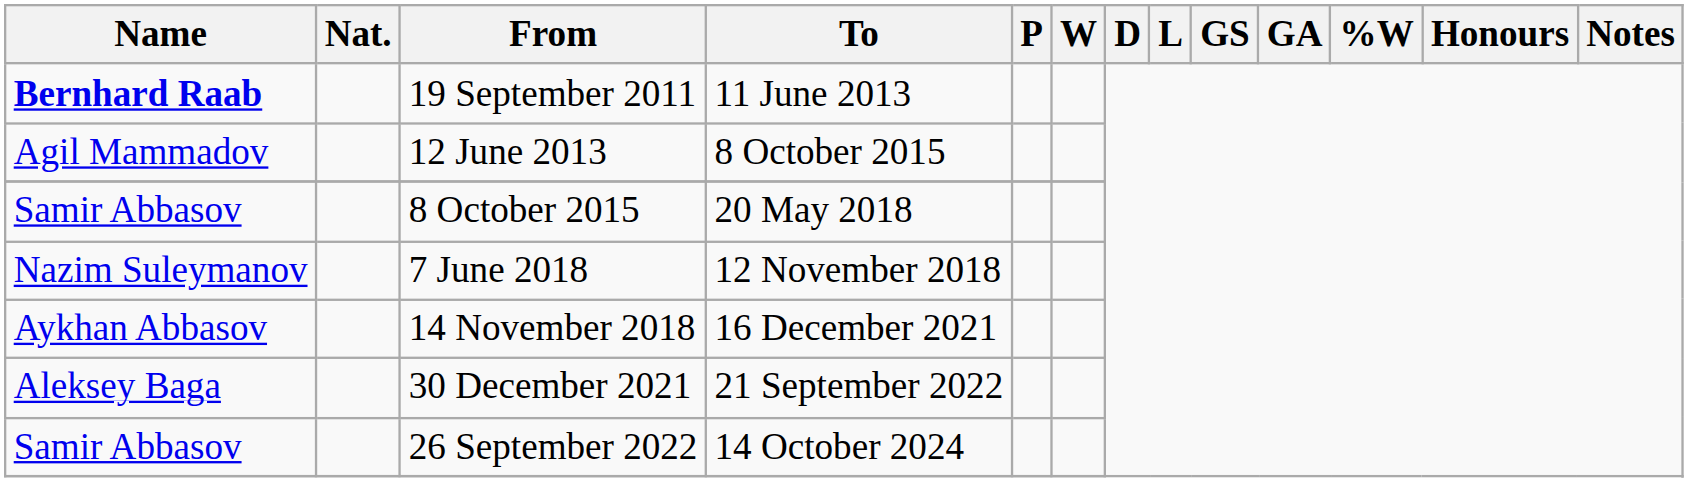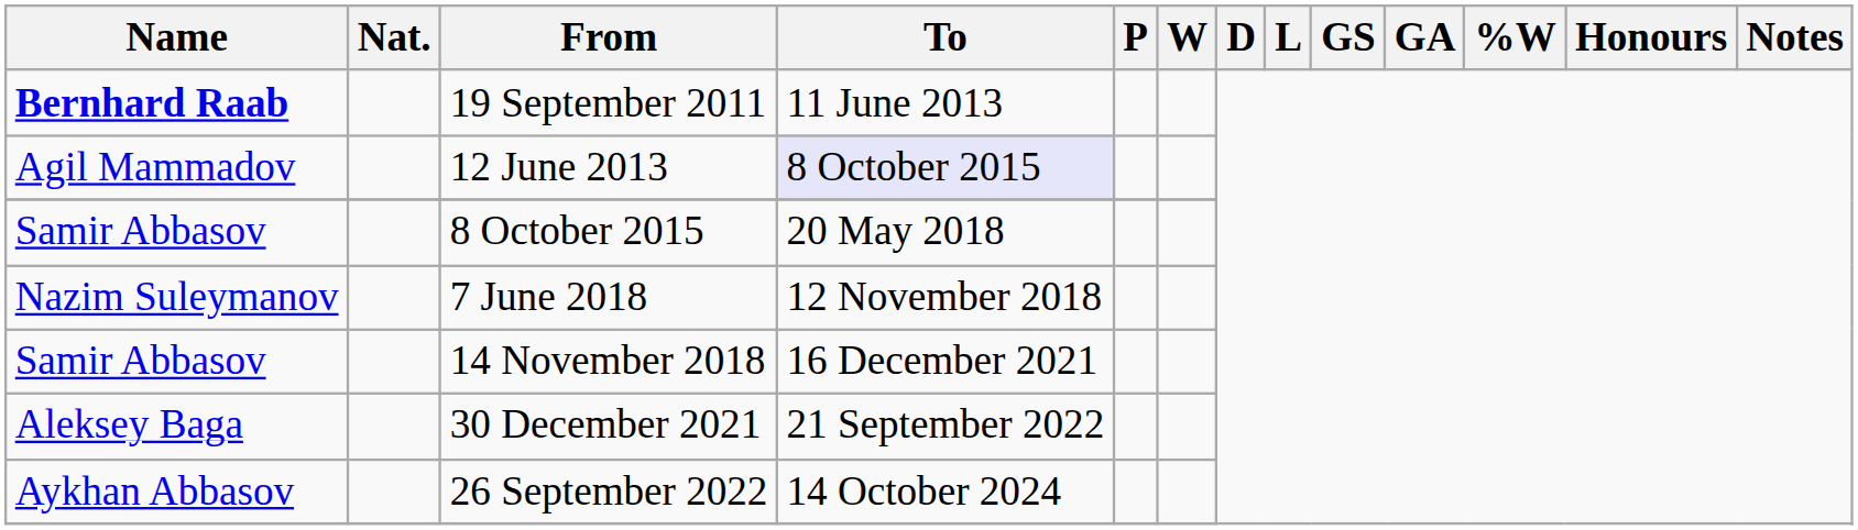 <table class="wikitable sortable" style="text-align: center">
 <tr>
 <th>Name</th>
 <th>Nat.</th>
 <th class="unsortable">From</th>
 <th class="unsortable">To</th>
 <th abbr="TOTAL OF MATCHES PLAYED">P</th>
 <th abbr="MATCHES WON">W</th>
 <th abbr="MATCHES DRAWN">D</th>
 <th abbr="MATCHES LOST">L</th>
 <th abbr="GOALS SCORED">GS</th>
 <th abbr="GOAL AGAINST">GA</th>
 <th abbr="PERCENTAGE OF MATCHES WON">%W</th>
 <th abbr="HONOURS">Honours</th>
 <th abbr="NOTES">Notes</th>
 </tr>
 <tr>
 <td align=left><strong><a href='#'>Bernhard Raab</a></strong></td>
 <td align=left></td>
 <td align=left>19 September 2011</td>
 <td align=left>11 June 2013<br></td>
 <td></td>
 <td></td>
 </tr>
 <tr>
 <td align=left><a href='#'>Agil Mammadov</a></td>
 <td></td>
 <td align=left>12 June 2013</td>
-<td align=left>8 October 2015<br></td>
+<td align=left style="background: lavender;">8 October 2015<br></td>
 <td></td>
 <td></td>
 </tr>
 <tr>
 </tr>
 <tr>
 <td align=left><a href='#'>Samir Abbasov</a></td>
 <td></td>
 <td align=left>8 October 2015</td>
 <td align=left>20 May 2018<br></td>
 <td></td>
 <td></td>
 </tr>
 <tr>
 <td align=left><a href='#'>Nazim Suleymanov</a></td>
 <td></td>
 <td align=left>7 June 2018</td>
 <td align=left>12 November 2018<br></td>
 <td></td>
 <td></td>
 </tr>
 <tr>
-<td align=left><a href='#'>Aykhan Abbasov</a></td>
+<td align=left><a href='#'>Samir Abbasov</a></td>
 <td></td>
 <td align=left>14 November 2018</td>
 <td align=left>16 December 2021<br></td>
 <td></td>
 <td></td>
 </tr>
 <tr>
 <td align=left><a href='#'>Aleksey Baga</a></td>
 <td></td>
 <td align=left>30 December 2021</td>
 <td align=left>21 September 2022<br></td>
 <td></td>
 <td></td>
 </tr>
 <tr>
-<td align=left><a href='#'>Samir Abbasov</a></td>
+<td align=left><a href='#'>Aykhan Abbasov</a></td>
 <td></td>
 <td align=left>26 September 2022</td>
 <td align=left>14 October 2024<br></td>
 <td></td>
 <td></td>
 </tr>
 <tr>
 </tr>
 </table>
